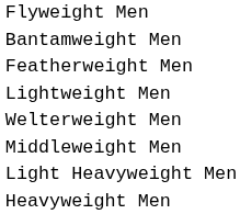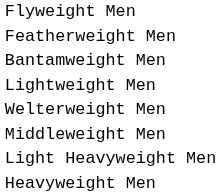 <table>
 <tr>
 <td>Flyweight Men</td>
 <td></td>
 <td></td>
 <td></td>
 </tr>
 <tr>
-<td>Bantamweight Men</td>
+<td>Featherweight Men</td>
 <td></td>
 <td></td>
 <td></td>
 </tr>
 <tr>
-<td>Featherweight Men</td>
+<td>Bantamweight Men</td>
 <td></td>
 <td></td>
 <td></td>
 </tr>
 <tr>
 <td>Lightweight Men</td>
 <td></td>
 <td></td>
 <td></td>
 </tr>
 <tr>
 <td>Welterweight Men</td>
 <td></td>
 <td></td>
 <td></td>
 </tr>
 <tr>
 <td>Middleweight Men</td>
 <td></td>
 <td></td>
 <td></td>
 </tr>
 <tr>
 <td nowrap>Light Heavyweight Men</td>
 <td></td>
 <td></td>
 <td></td>
 </tr>
 <tr>
 <td>Heavyweight Men</td>
 <td></td>
 <td></td>
 <td></td>
 </tr>
 </table>
